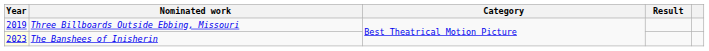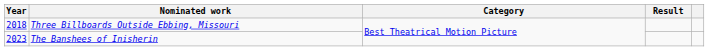 <table class="wikitable">
 <tr>
 <th scope="col" style="width:1em;">Year</th>
 <th scope="col" style="width:39em;">Nominated work</th>
 <th scope="col" style="width:33em;">Category</th>
 <th scope="col" style="width:5em;">Result</th>
 <th scope="col" style="width:1em;"></th>
 </tr>
 <tr>
-<td><a href='#'>2019</a></td>
+<td><a href='#'>2018</a></td>
 <td><em><a href='#'>Three Billboards Outside Ebbing, Missouri</a></em></td>
 <td rowspan=2><a href='#'>Best Theatrical Motion Picture</a></td>
 <td></td>
 <td style="text-align:center;"></td>
 </tr>
 <tr>
-<td style="background: lightyellow;"><a href='#'>2023</a></td>
+<td><a href='#'>2023</a></td>
 <td><em><a href='#'>The Banshees of Inisherin</a></em></td>
 <td></td>
 <td style="text-align:center;"></td>
 </tr>
 </table>
